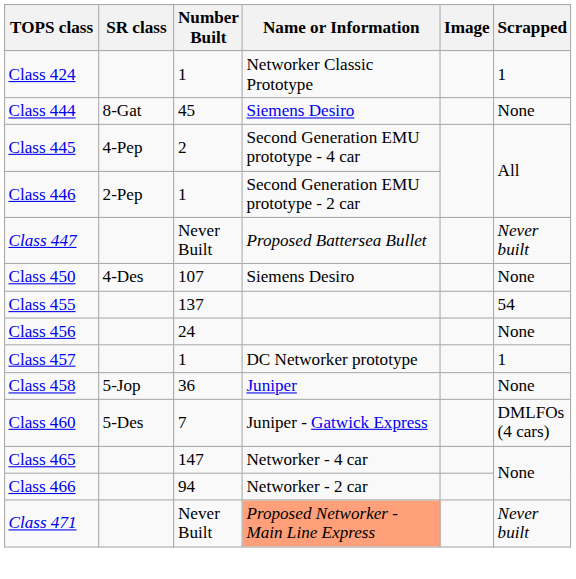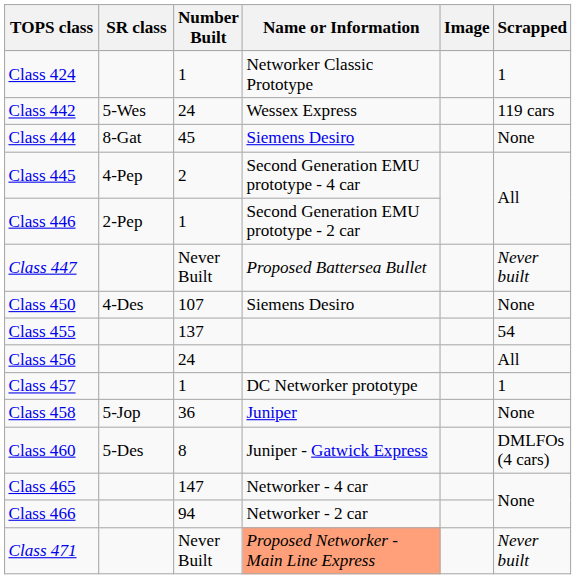 <table class="wikitable sortable" width="60%">
 <tr>
 <th width=25%>TOPS class</th>
 <th width=20%>SR class</th>
 <th>Number Built</th>
 <th width=55%>Name or Information</th>
 <th width=102>Image</th>
 <th width=10>Scrapped</th>
 </tr>
 <tr>
 <td><a href='#'>Class 424</a></td>
 <td></td>
 <td>1</td>
 <td>Networker Classic Prototype</td>
 <td></td>
 <td>1</td>
+</tr>
+<tr>
+<td><a href='#'>Class 442</a></td>
+<td>5-Wes</td>
+<td>24</td>
+<td>Wessex Express</td>
+<td></td>
+<td>119 cars</td>
 </tr>
 <tr>
 <td><a href='#'>Class 444</a></td>
 <td>8-Gat</td>
 <td>45</td>
 <td><a href='#'>Siemens Desiro</a></td>
 <td></td>
 <td>None</td>
 </tr>
 <tr>
 <td><a href='#'>Class 445</a></td>
 <td>4-Pep</td>
 <td>2</td>
 <td>Second Generation EMU prototype - 4 car</td>
 <td rowspan=2></td>
 <td rowspan=2>All</td>
 </tr>
 <tr>
 <td><a href='#'>Class 446</a></td>
 <td>2-Pep</td>
 <td>1</td>
 <td>Second Generation EMU prototype - 2 car</td>
 </tr>
 <tr>
 <td><em><a href='#'>Class 447</a></em></td>
 <td></td>
 <td>Never Built</td>
 <td><em>Proposed Battersea Bullet</em></td>
 <td></td>
 <td><em>Never built</em></td>
 </tr>
 <tr>
 <td><a href='#'>Class 450</a></td>
 <td>4-Des</td>
 <td>107</td>
 <td>Siemens Desiro</td>
 <td></td>
 <td>None</td>
 </tr>
 <tr>
 <td><a href='#'>Class 455</a></td>
 <td></td>
 <td>137</td>
 <td></td>
 <td></td>
 <td>54</td>
 </tr>
 <tr>
 <td><a href='#'>Class 456</a></td>
 <td></td>
 <td>24</td>
 <td></td>
 <td></td>
-<td>None</td>
+<td>All</td>
 </tr>
 <tr>
 <td><a href='#'>Class 457</a></td>
 <td></td>
 <td>1</td>
 <td>DC Networker prototype</td>
 <td></td>
 <td>1</td>
 </tr>
 <tr>
 <td><a href='#'>Class 458</a></td>
 <td>5-Jop</td>
 <td>36</td>
 <td><a href='#'>Juniper</a></td>
 <td></td>
 <td>None</td>
 </tr>
 <tr>
 <td><a href='#'>Class 460</a></td>
 <td>5-Des</td>
-<td>7</td>
+<td>8</td>
 <td>Juniper - <a href='#'>Gatwick Express</a></td>
 <td></td>
 <td>DMLFOs<br>(4 cars)</td>
 </tr>
 <tr>
 <td><a href='#'>Class 465</a></td>
 <td></td>
 <td>147</td>
 <td>Networker - 4 car</td>
 <td></td>
 <td rowspan=2>None</td>
 </tr>
 <tr>
 <td><a href='#'>Class 466</a></td>
 <td></td>
 <td>94</td>
 <td>Networker - 2 car</td>
 <td></td>
 </tr>
 <tr>
 <td><em><a href='#'>Class 471</a></em></td>
 <td></td>
 <td>Never Built</td>
 <td style="background: lightsalmon;"><em>Proposed Networker - Main Line Express</em></td>
 <td></td>
 <td><em>Never built</em></td>
 </tr>
 </table>
